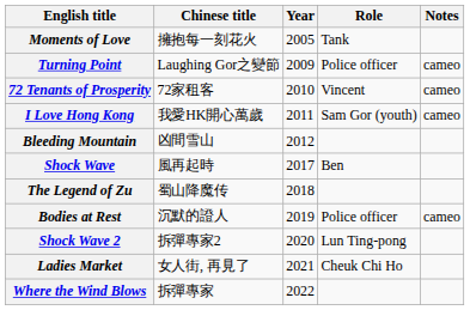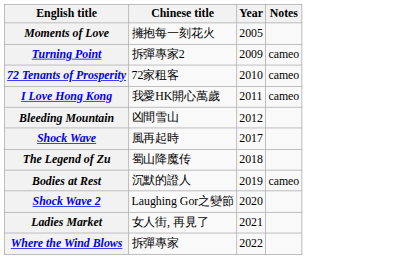 <table class="wikitable plainrowheaders sortable">
 <tr>
 <th scope="col">English title</th>
 <th scope="col">Chinese title</th>
 <th scope="col">Year</th>
-<th scope="col">Role</th>
 <th scope="col" class="unsortable">Notes</th>
 </tr>
 <tr>
 <th scope="row"><em>Moments of Love</em></th>
 <td>擁抱每一刻花火</td>
 <td>2005</td>
-<td>Tank</td>
 <td></td>
 </tr>
 <tr>
 <th scope="row"><em><a href='#'>Turning Point</a></em></th>
-<td>Laughing Gor之變節</td>
+<td>拆彈專家2</td>
 <td>2009</td>
-<td>Police officer</td>
 <td>cameo</td>
 </tr>
 <tr>
 <th scope="row"><em><a href='#'>72 Tenants of Prosperity</a></em></th>
 <td>72家租客</td>
 <td>2010</td>
-<td>Vincent</td>
 <td>cameo</td>
 </tr>
 <tr>
 <th scope="row"><em><a href='#'>I Love Hong Kong</a></em></th>
 <td>我愛HK開心萬歲</td>
 <td>2011</td>
-<td>Sam Gor (youth)</td>
 <td>cameo</td>
 </tr>
 <tr>
 <th scope="row"><em>Bleeding Mountain</em></th>
 <td>凶間雪山</td>
 <td>2012</td>
 <td></td>
-<td></td>
 </tr>
 <tr>
 <th scope="row"><em><a href='#'>Shock Wave</a></em></th>
 <td>風再起時</td>
 <td>2017</td>
-<td>Ben</td>
 <td></td>
 </tr>
 <tr>
 <th scope="row"><em>The Legend of Zu</em></th>
 <td>蜀山降魔传</td>
 <td>2018</td>
 <td></td>
-<td></td>
 </tr>
 <tr>
 <th scope="row"><em>Bodies at Rest</em></th>
 <td>沉默的證人</td>
 <td>2019</td>
-<td>Police officer</td>
 <td>cameo</td>
 </tr>
 <tr>
 <th scope="row"><em><a href='#'>Shock Wave 2</a></em></th>
-<td>拆彈專家2</td>
+<td>Laughing Gor之變節</td>
 <td>2020</td>
-<td>Lun Ting-pong</td>
 <td></td>
 </tr>
 <tr>
 <th scope= "row"><em>Ladies Market</em></th>
 <td>女人街, 再見了</td>
 <td>2021</td>
-<td>Cheuk Chi Ho</td>
 <td></td>
 </tr>
 <tr>
 <th scope="row"><em><a href='#'>Where the Wind Blows</a></em></th>
 <td>拆彈專家</td>
 <td>2022</td>
 <td></td>
-<td></td>
 </tr>
 </table>
